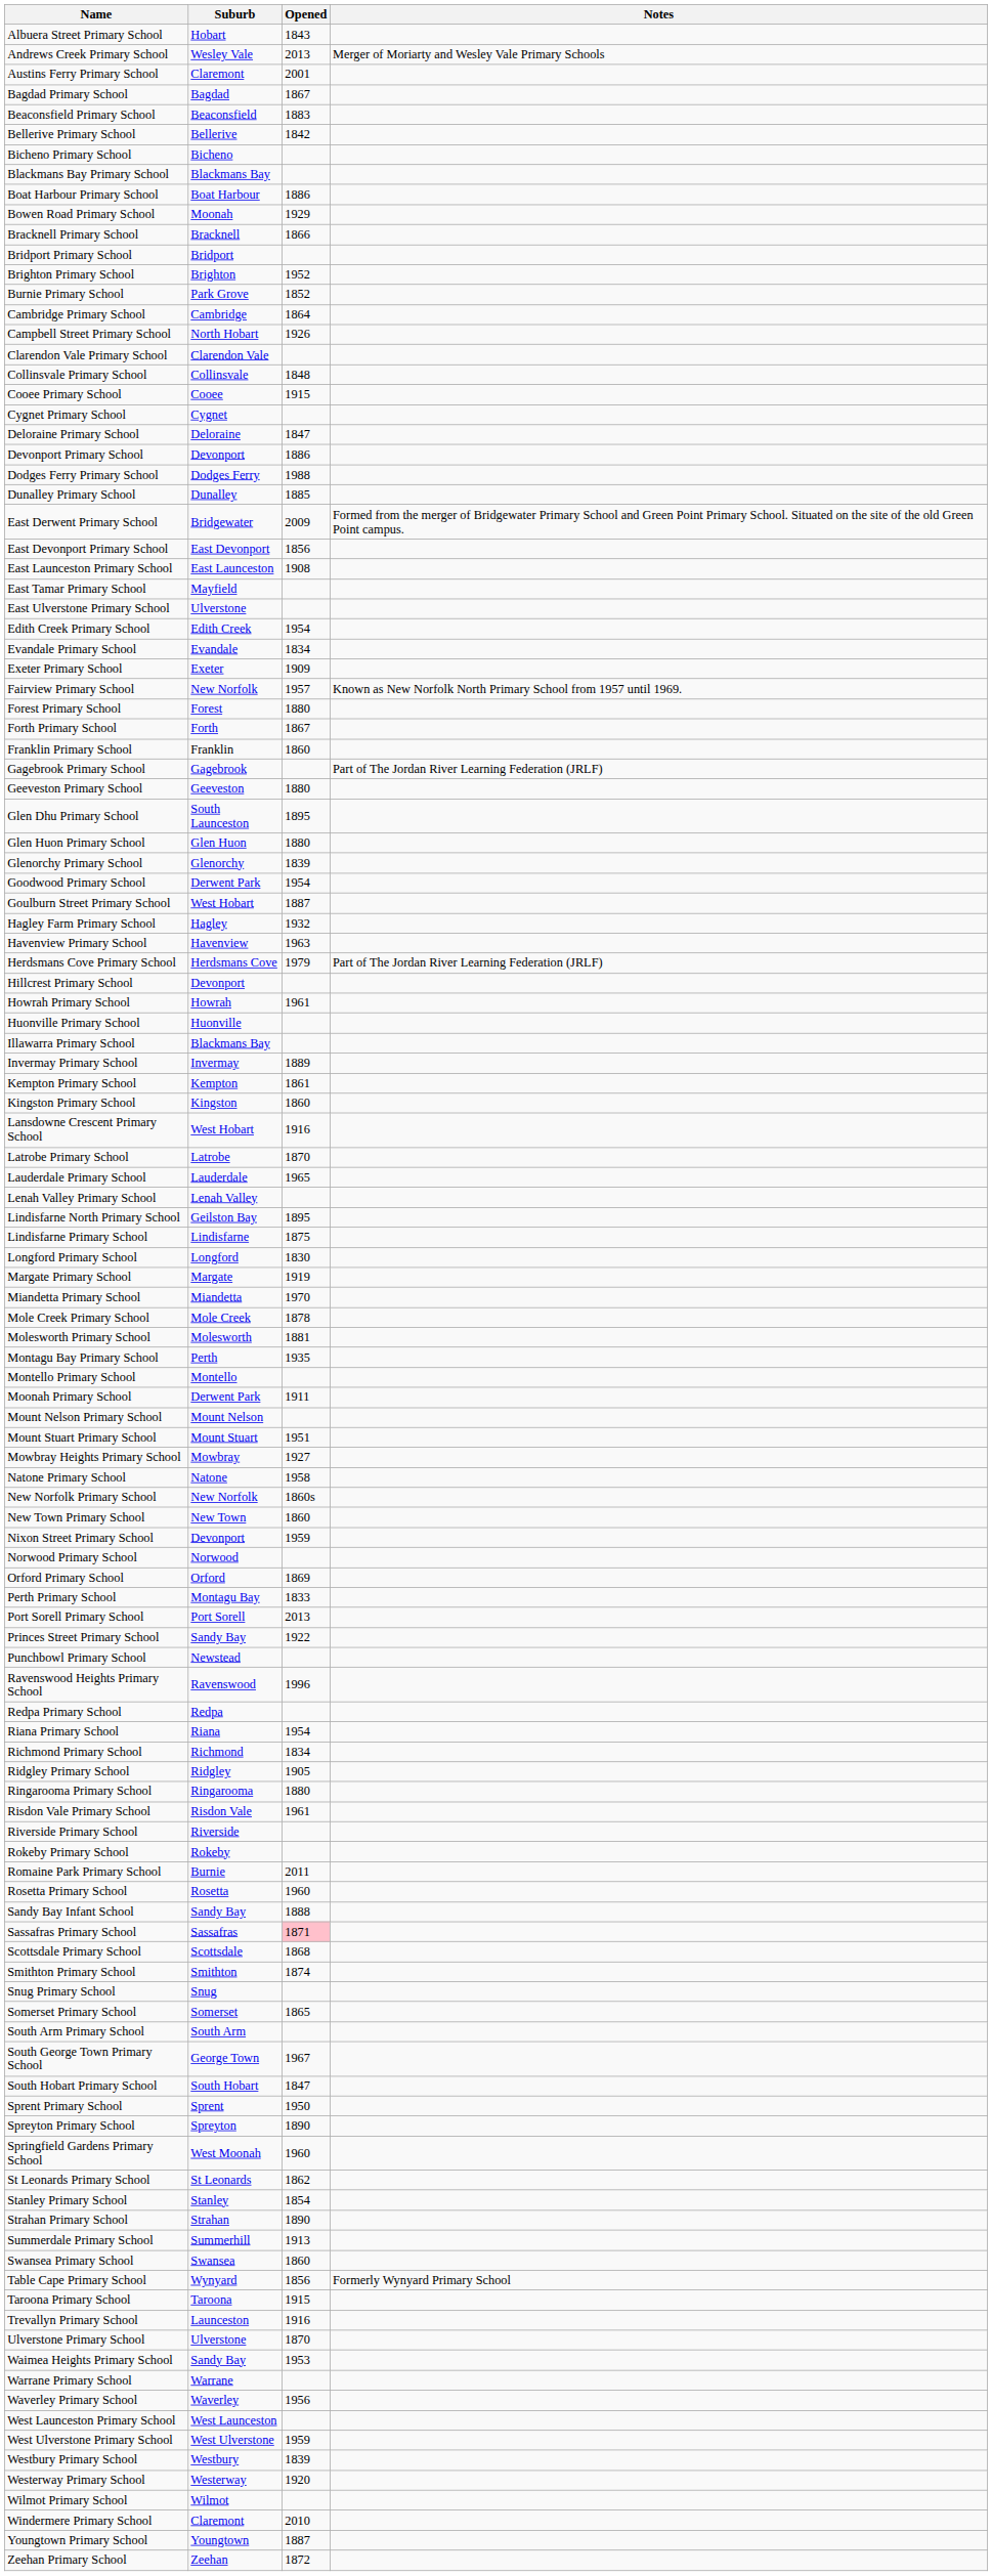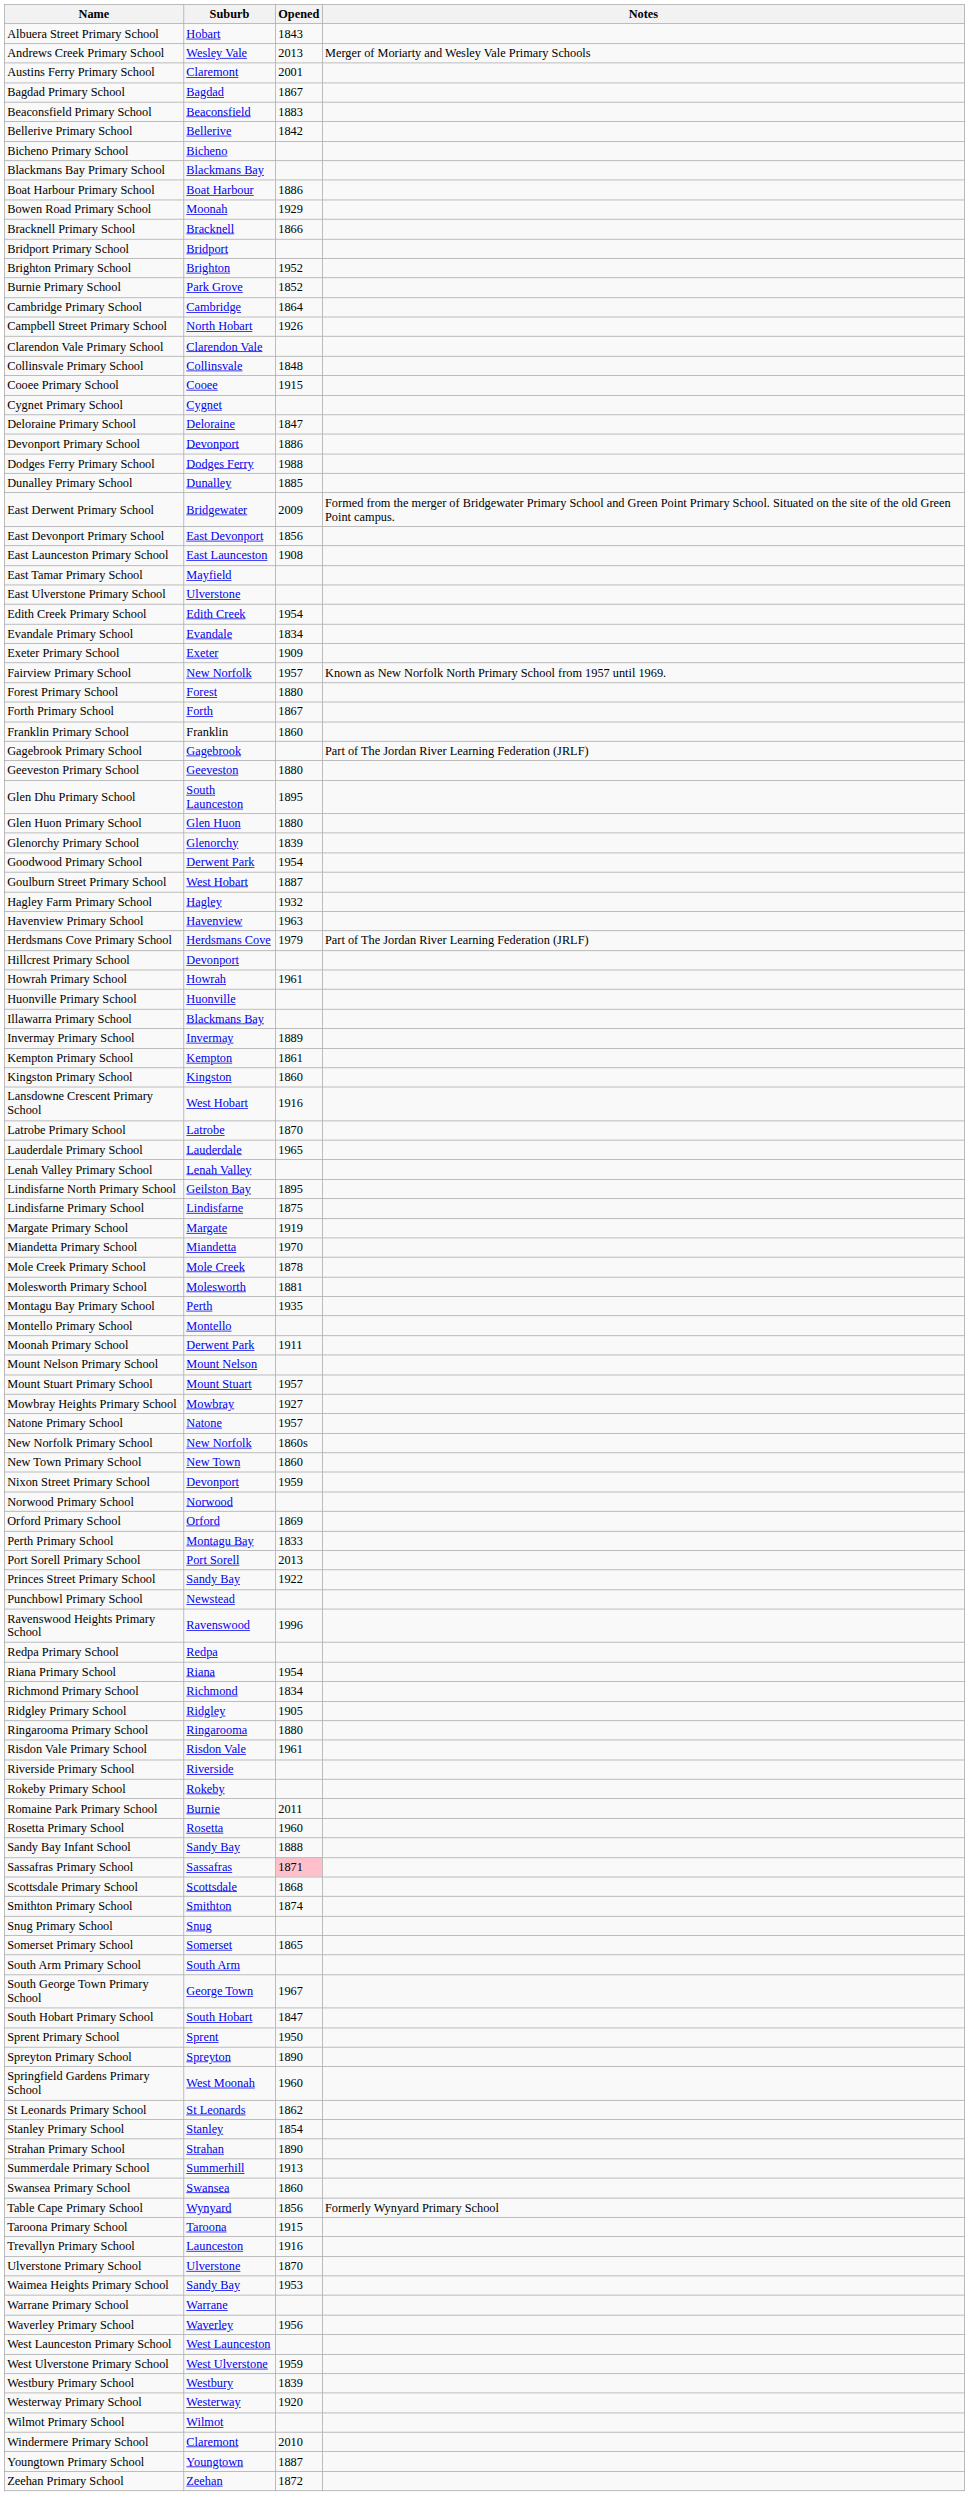 <table class="wikitable sortable">
 <tr>
 <th>Name</th>
 <th>Suburb</th>
 <th>Opened</th>
 <th>Notes</th>
 </tr>
 <tr>
 <td>Albuera Street Primary School</td>
 <td><a href='#'>Hobart</a></td>
 <td>1843</td>
 <td></td>
 </tr>
 <tr>
 <td>Andrews Creek Primary School</td>
 <td><a href='#'>Wesley Vale</a></td>
 <td>2013</td>
 <td>Merger of Moriarty and Wesley Vale Primary Schools</td>
 </tr>
 <tr>
 <td>Austins Ferry Primary School</td>
 <td><a href='#'>Claremont</a></td>
 <td>2001</td>
 <td></td>
 </tr>
 <tr>
 <td>Bagdad Primary School</td>
 <td><a href='#'>Bagdad</a></td>
 <td>1867</td>
 <td></td>
 </tr>
 <tr>
 <td>Beaconsfield Primary School</td>
 <td><a href='#'>Beaconsfield</a></td>
 <td>1883</td>
 <td></td>
 </tr>
 <tr>
 <td>Bellerive Primary School</td>
 <td><a href='#'>Bellerive</a></td>
 <td>1842</td>
 <td></td>
 </tr>
 <tr>
 <td>Bicheno Primary School</td>
 <td><a href='#'>Bicheno</a></td>
 <td></td>
 <td></td>
 </tr>
 <tr>
 <td>Blackmans Bay Primary School</td>
 <td><a href='#'>Blackmans Bay</a></td>
 <td></td>
 <td></td>
 </tr>
 <tr>
 <td>Boat Harbour Primary School</td>
 <td><a href='#'>Boat Harbour</a></td>
 <td>1886</td>
 <td></td>
 </tr>
 <tr>
 <td>Bowen Road Primary School</td>
 <td><a href='#'>Moonah</a></td>
 <td>1929</td>
 <td></td>
 </tr>
 <tr>
 <td>Bracknell Primary School</td>
 <td><a href='#'>Bracknell</a></td>
 <td>1866</td>
 <td></td>
 </tr>
 <tr>
 <td>Bridport Primary School</td>
 <td><a href='#'>Bridport</a></td>
 <td></td>
 <td></td>
 </tr>
 <tr>
 <td>Brighton Primary School</td>
 <td><a href='#'>Brighton</a></td>
 <td>1952</td>
 <td></td>
 </tr>
 <tr>
 <td>Burnie Primary School</td>
 <td><a href='#'>Park Grove</a></td>
 <td>1852</td>
 <td></td>
 </tr>
 <tr>
 <td>Cambridge Primary School</td>
 <td><a href='#'>Cambridge</a></td>
 <td>1864</td>
 <td></td>
 </tr>
 <tr>
 <td>Campbell Street Primary School</td>
 <td><a href='#'>North Hobart</a></td>
 <td>1926</td>
 <td></td>
 </tr>
 <tr>
 <td>Clarendon Vale Primary School</td>
 <td><a href='#'>Clarendon Vale</a></td>
 <td></td>
 <td></td>
 </tr>
 <tr>
 <td>Collinsvale Primary School</td>
 <td><a href='#'>Collinsvale</a></td>
 <td>1848</td>
 <td></td>
 </tr>
 <tr>
 <td>Cooee Primary School</td>
 <td><a href='#'>Cooee</a></td>
 <td>1915</td>
 <td></td>
 </tr>
 <tr>
 <td>Cygnet Primary School</td>
 <td><a href='#'>Cygnet</a></td>
 <td></td>
 <td></td>
 </tr>
 <tr>
 <td>Deloraine Primary School</td>
 <td><a href='#'>Deloraine</a></td>
 <td>1847</td>
 <td></td>
 </tr>
 <tr>
 <td>Devonport Primary School</td>
 <td><a href='#'>Devonport</a></td>
 <td>1886</td>
 <td></td>
 </tr>
 <tr>
 <td>Dodges Ferry Primary School</td>
 <td><a href='#'>Dodges Ferry</a></td>
 <td>1988</td>
 <td></td>
 </tr>
 <tr>
 <td>Dunalley Primary School</td>
 <td><a href='#'>Dunalley</a></td>
 <td>1885</td>
 <td></td>
 </tr>
 <tr>
 <td>East Derwent Primary School</td>
 <td><a href='#'>Bridgewater</a></td>
 <td>2009</td>
 <td>Formed from the merger of Bridgewater Primary School and Green Point Primary School. Situated on the site of the old Green Point campus.</td>
 </tr>
 <tr>
 <td>East Devonport Primary School</td>
 <td><a href='#'>East Devonport</a></td>
 <td>1856</td>
 <td></td>
 </tr>
 <tr>
 <td>East Launceston Primary School</td>
 <td><a href='#'>East Launceston</a></td>
 <td>1908</td>
 <td></td>
 </tr>
 <tr>
 <td>East Tamar Primary School</td>
 <td><a href='#'>Mayfield</a></td>
 <td></td>
 <td></td>
 </tr>
 <tr>
 <td>East Ulverstone Primary School</td>
 <td><a href='#'>Ulverstone</a></td>
 <td></td>
 <td></td>
 </tr>
 <tr>
 <td>Edith Creek Primary School</td>
 <td><a href='#'>Edith Creek</a></td>
 <td>1954</td>
 <td></td>
 </tr>
 <tr>
 <td>Evandale Primary School</td>
 <td><a href='#'>Evandale</a></td>
 <td>1834</td>
 <td></td>
 </tr>
 <tr>
 <td>Exeter Primary School</td>
 <td><a href='#'>Exeter</a></td>
 <td>1909</td>
 <td></td>
 </tr>
 <tr>
 <td>Fairview Primary School</td>
 <td><a href='#'>New Norfolk</a></td>
 <td>1957</td>
 <td>Known as New Norfolk North Primary School from 1957 until 1969.</td>
 </tr>
 <tr>
 <td>Forest Primary School</td>
 <td><a href='#'>Forest</a></td>
 <td>1880</td>
 <td></td>
 </tr>
 <tr>
 <td>Forth Primary School</td>
 <td><a href='#'>Forth</a></td>
 <td>1867</td>
 <td></td>
 </tr>
 <tr>
 <td>Franklin Primary School</td>
 <td>Franklin</td>
 <td>1860</td>
 <td></td>
 </tr>
 <tr>
 <td>Gagebrook Primary School</td>
 <td><a href='#'>Gagebrook</a></td>
 <td></td>
 <td>Part of The Jordan River Learning Federation (JRLF)</td>
 </tr>
 <tr>
 <td>Geeveston Primary School</td>
 <td><a href='#'>Geeveston</a></td>
 <td>1880</td>
 <td></td>
 </tr>
 <tr>
 <td>Glen Dhu Primary School</td>
 <td><a href='#'>South Launceston</a></td>
 <td>1895</td>
 <td></td>
 </tr>
 <tr>
 <td>Glen Huon Primary School</td>
 <td><a href='#'>Glen Huon</a></td>
 <td>1880</td>
 <td></td>
 </tr>
 <tr>
 <td>Glenorchy Primary School</td>
 <td><a href='#'>Glenorchy</a></td>
 <td>1839</td>
 <td></td>
 </tr>
 <tr>
 <td>Goodwood Primary School</td>
 <td><a href='#'>Derwent Park</a></td>
 <td>1954</td>
 <td></td>
 </tr>
 <tr>
 <td>Goulburn Street Primary School</td>
 <td><a href='#'>West Hobart</a></td>
 <td>1887</td>
 <td></td>
 </tr>
 <tr>
 <td>Hagley Farm Primary School</td>
 <td><a href='#'>Hagley</a></td>
 <td>1932</td>
 <td></td>
 </tr>
 <tr>
 <td>Havenview Primary School</td>
 <td><a href='#'>Havenview</a></td>
 <td>1963</td>
 <td></td>
 </tr>
 <tr>
 <td>Herdsmans Cove Primary School</td>
 <td><a href='#'>Herdsmans Cove</a></td>
 <td>1979</td>
 <td>Part of The Jordan River Learning Federation (JRLF)</td>
 </tr>
 <tr>
 <td>Hillcrest Primary School</td>
 <td><a href='#'>Devonport</a></td>
 <td></td>
 <td></td>
 </tr>
 <tr>
 <td>Howrah Primary School</td>
 <td><a href='#'>Howrah</a></td>
 <td>1961</td>
 <td></td>
 </tr>
 <tr>
 <td>Huonville Primary School</td>
 <td><a href='#'>Huonville</a></td>
 <td></td>
 <td></td>
 </tr>
 <tr>
 <td>Illawarra Primary School</td>
 <td><a href='#'>Blackmans Bay</a></td>
 <td></td>
 <td></td>
 </tr>
 <tr>
 <td>Invermay Primary School</td>
 <td><a href='#'>Invermay</a></td>
 <td>1889</td>
 <td></td>
 </tr>
 <tr>
 <td>Kempton Primary School</td>
 <td><a href='#'>Kempton</a></td>
 <td>1861</td>
 <td></td>
 </tr>
 <tr>
 <td>Kingston Primary School</td>
 <td><a href='#'>Kingston</a></td>
 <td>1860</td>
 <td></td>
 </tr>
 <tr>
 <td>Lansdowne Crescent Primary School</td>
 <td><a href='#'>West Hobart</a></td>
 <td>1916</td>
 <td></td>
 </tr>
 <tr>
 <td>Latrobe Primary School</td>
 <td><a href='#'>Latrobe</a></td>
 <td>1870</td>
 <td></td>
 </tr>
 <tr>
 <td>Lauderdale Primary School</td>
 <td><a href='#'>Lauderdale</a></td>
 <td>1965</td>
 <td></td>
 </tr>
 <tr>
 <td>Lenah Valley Primary School</td>
 <td><a href='#'>Lenah Valley</a></td>
 <td></td>
 <td></td>
 </tr>
 <tr>
 <td>Lindisfarne North Primary School</td>
 <td><a href='#'>Geilston Bay</a></td>
 <td>1895</td>
 <td></td>
 </tr>
 <tr>
 <td>Lindisfarne Primary School</td>
 <td><a href='#'>Lindisfarne</a></td>
 <td>1875</td>
 <td></td>
 </tr>
 <tr>
-<td>Longford Primary School</td>
-<td><a href='#'>Longford</a></td>
-<td>1830</td>
-<td></td>
-</tr>
-<tr>
 <td>Margate Primary School</td>
 <td><a href='#'>Margate</a></td>
 <td>1919</td>
 <td></td>
 </tr>
 <tr>
 <td>Miandetta Primary School</td>
 <td><a href='#'>Miandetta</a></td>
 <td>1970</td>
 <td></td>
 </tr>
 <tr>
 <td>Mole Creek Primary School</td>
 <td><a href='#'>Mole Creek</a></td>
 <td>1878</td>
 <td></td>
 </tr>
 <tr>
 <td>Molesworth Primary School</td>
 <td><a href='#'>Molesworth</a></td>
 <td>1881</td>
 <td></td>
 </tr>
 <tr>
 <td>Montagu Bay Primary School</td>
 <td><a href='#'>Perth</a></td>
 <td>1935</td>
 <td></td>
 </tr>
 <tr>
 <td>Montello Primary School</td>
 <td><a href='#'>Montello</a></td>
 <td></td>
 <td></td>
 </tr>
 <tr>
 <td>Moonah Primary School</td>
 <td><a href='#'>Derwent Park</a></td>
 <td>1911</td>
 <td></td>
 </tr>
 <tr>
 <td>Mount Nelson Primary School</td>
 <td><a href='#'>Mount Nelson</a></td>
 <td></td>
 <td></td>
 </tr>
 <tr>
 <td>Mount Stuart Primary School</td>
 <td><a href='#'>Mount Stuart</a></td>
-<td>1951</td>
+<td>1957</td>
 <td></td>
 </tr>
 <tr>
 <td>Mowbray Heights Primary School</td>
 <td><a href='#'>Mowbray</a></td>
 <td>1927</td>
 <td></td>
 </tr>
 <tr>
 <td>Natone Primary School</td>
 <td><a href='#'>Natone</a></td>
-<td>1958</td>
+<td>1957</td>
 <td></td>
 </tr>
 <tr>
 <td>New Norfolk Primary School</td>
 <td><a href='#'>New Norfolk</a></td>
 <td>1860s</td>
 <td></td>
 </tr>
 <tr>
 <td>New Town Primary School</td>
 <td><a href='#'>New Town</a></td>
 <td>1860</td>
 <td></td>
 </tr>
 <tr>
 <td>Nixon Street Primary School</td>
 <td><a href='#'>Devonport</a></td>
 <td>1959</td>
 <td></td>
 </tr>
 <tr>
 <td>Norwood Primary School</td>
 <td><a href='#'>Norwood</a></td>
 <td></td>
 <td></td>
 </tr>
 <tr>
 <td>Orford Primary School</td>
 <td><a href='#'>Orford</a></td>
 <td>1869</td>
 <td></td>
 </tr>
 <tr>
 <td>Perth Primary School</td>
 <td><a href='#'>Montagu Bay</a></td>
 <td>1833</td>
 <td></td>
 </tr>
 <tr>
 <td>Port Sorell Primary School</td>
 <td><a href='#'>Port Sorell</a></td>
 <td>2013</td>
 <td></td>
 </tr>
 <tr>
 <td>Princes Street Primary School</td>
 <td><a href='#'>Sandy Bay</a></td>
 <td>1922</td>
 <td></td>
 </tr>
 <tr>
 <td>Punchbowl Primary School</td>
 <td><a href='#'>Newstead</a></td>
 <td></td>
 <td></td>
 </tr>
 <tr>
 <td>Ravenswood Heights Primary School</td>
 <td><a href='#'>Ravenswood</a></td>
 <td>1996</td>
 <td></td>
 </tr>
 <tr>
 <td>Redpa Primary School</td>
 <td><a href='#'>Redpa</a></td>
 <td></td>
 <td></td>
 </tr>
 <tr>
 <td>Riana Primary School</td>
 <td><a href='#'>Riana</a></td>
 <td>1954</td>
 <td></td>
 </tr>
 <tr>
 <td>Richmond Primary School</td>
 <td><a href='#'>Richmond</a></td>
 <td>1834</td>
 <td></td>
 </tr>
 <tr>
 <td>Ridgley Primary School</td>
 <td><a href='#'>Ridgley</a></td>
 <td>1905</td>
 <td></td>
 </tr>
 <tr>
 <td>Ringarooma Primary School</td>
 <td><a href='#'>Ringarooma</a></td>
 <td>1880</td>
 <td></td>
 </tr>
 <tr>
 <td>Risdon Vale Primary School</td>
 <td><a href='#'>Risdon Vale</a></td>
 <td>1961</td>
 <td></td>
 </tr>
 <tr>
 <td>Riverside Primary School</td>
 <td><a href='#'>Riverside</a></td>
 <td></td>
 <td></td>
 </tr>
 <tr>
 <td>Rokeby Primary School</td>
 <td><a href='#'>Rokeby</a></td>
 <td></td>
 <td></td>
 </tr>
 <tr>
 <td>Romaine Park Primary School</td>
 <td><a href='#'>Burnie</a></td>
 <td>2011</td>
 <td></td>
 </tr>
 <tr>
 <td>Rosetta Primary School</td>
 <td><a href='#'>Rosetta</a></td>
 <td>1960</td>
 <td></td>
 </tr>
 <tr>
 <td>Sandy Bay Infant School</td>
 <td><a href='#'>Sandy Bay</a></td>
 <td>1888</td>
 <td></td>
 </tr>
 <tr>
 <td>Sassafras Primary School</td>
 <td><a href='#'>Sassafras</a></td>
 <td style="background: pink;">1871</td>
 <td></td>
 </tr>
 <tr>
 <td>Scottsdale Primary School</td>
 <td><a href='#'>Scottsdale</a></td>
 <td>1868</td>
 <td></td>
 </tr>
 <tr>
 <td>Smithton Primary School</td>
 <td><a href='#'>Smithton</a></td>
 <td>1874</td>
 <td></td>
 </tr>
 <tr>
 <td>Snug Primary School</td>
 <td><a href='#'>Snug</a></td>
 <td></td>
 <td></td>
 </tr>
 <tr>
 <td>Somerset Primary School</td>
 <td><a href='#'>Somerset</a></td>
 <td>1865</td>
 <td></td>
 </tr>
 <tr>
 <td>South Arm Primary School</td>
 <td><a href='#'>South Arm</a></td>
 <td></td>
 <td></td>
 </tr>
 <tr>
 <td>South George Town Primary School</td>
 <td><a href='#'>George Town</a></td>
 <td>1967</td>
 <td></td>
 </tr>
 <tr>
 <td>South Hobart Primary School</td>
 <td><a href='#'>South Hobart</a></td>
 <td>1847</td>
 <td></td>
 </tr>
 <tr>
 <td>Sprent Primary School</td>
 <td><a href='#'>Sprent</a></td>
 <td>1950</td>
 <td></td>
 </tr>
 <tr>
 <td>Spreyton Primary School</td>
 <td><a href='#'>Spreyton</a></td>
 <td>1890</td>
 <td></td>
 </tr>
 <tr>
 <td>Springfield Gardens Primary School</td>
 <td><a href='#'>West Moonah</a></td>
 <td>1960</td>
 <td></td>
 </tr>
 <tr>
 <td>St Leonards Primary School</td>
 <td><a href='#'>St Leonards</a></td>
 <td>1862</td>
 <td></td>
 </tr>
 <tr>
 <td>Stanley Primary School</td>
 <td><a href='#'>Stanley</a></td>
 <td>1854</td>
 <td></td>
 </tr>
 <tr>
 <td>Strahan Primary School</td>
 <td><a href='#'>Strahan</a></td>
 <td>1890</td>
 <td></td>
 </tr>
 <tr>
 <td>Summerdale Primary School</td>
 <td><a href='#'>Summerhill</a></td>
 <td>1913</td>
 <td></td>
 </tr>
 <tr>
 <td>Swansea Primary School</td>
 <td><a href='#'>Swansea</a></td>
 <td>1860</td>
 <td></td>
 </tr>
 <tr>
 <td>Table Cape Primary School</td>
 <td><a href='#'>Wynyard</a></td>
 <td>1856</td>
 <td>Formerly Wynyard Primary School</td>
 </tr>
 <tr>
 <td>Taroona Primary School</td>
 <td><a href='#'>Taroona</a></td>
 <td>1915</td>
 <td></td>
 </tr>
 <tr>
 <td>Trevallyn Primary School</td>
 <td><a href='#'>Launceston</a></td>
 <td>1916</td>
 <td></td>
 </tr>
 <tr>
 <td>Ulverstone Primary School</td>
 <td><a href='#'>Ulverstone</a></td>
 <td>1870</td>
 <td></td>
 </tr>
 <tr>
 <td>Waimea Heights Primary School</td>
 <td><a href='#'>Sandy Bay</a></td>
 <td>1953</td>
 <td></td>
 </tr>
 <tr>
 <td>Warrane Primary School</td>
 <td><a href='#'>Warrane</a></td>
 <td></td>
 <td></td>
 </tr>
 <tr>
 <td>Waverley Primary School</td>
 <td><a href='#'>Waverley</a></td>
 <td>1956</td>
 <td></td>
 </tr>
 <tr>
 <td>West Launceston Primary School</td>
 <td><a href='#'>West Launceston</a></td>
 <td></td>
 <td></td>
 </tr>
 <tr>
 <td>West Ulverstone Primary School</td>
 <td><a href='#'>West Ulverstone</a></td>
 <td>1959</td>
 <td></td>
 </tr>
 <tr>
 <td>Westbury Primary School</td>
 <td><a href='#'>Westbury</a></td>
 <td>1839</td>
 <td></td>
 </tr>
 <tr>
 <td>Westerway Primary School</td>
 <td><a href='#'>Westerway</a></td>
 <td>1920</td>
 <td></td>
 </tr>
 <tr>
 <td>Wilmot Primary School</td>
 <td><a href='#'>Wilmot</a></td>
 <td></td>
 <td></td>
 </tr>
 <tr>
 <td>Windermere Primary School</td>
 <td><a href='#'>Claremont</a></td>
 <td>2010</td>
 <td></td>
 </tr>
 <tr>
 <td>Youngtown Primary School</td>
 <td><a href='#'>Youngtown</a></td>
 <td>1887</td>
 <td></td>
 </tr>
 <tr>
 <td>Zeehan Primary School</td>
 <td><a href='#'>Zeehan</a></td>
 <td>1872</td>
 <td></td>
 </tr>
 </table>
